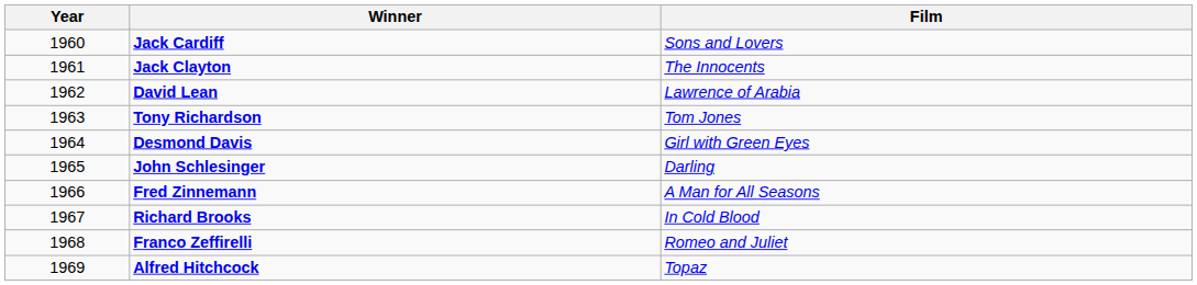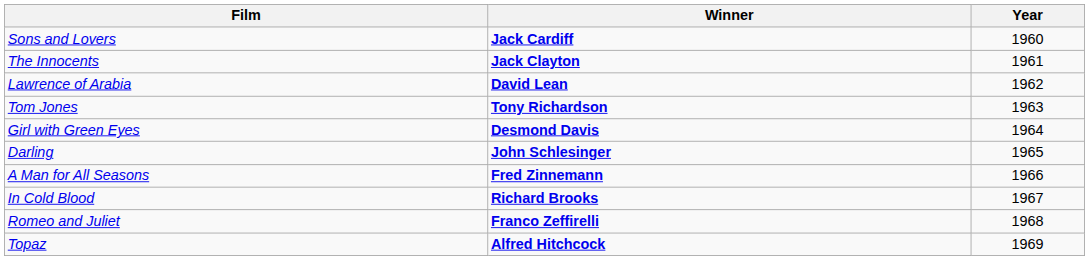 <table class="wikitable" width="95%" cellpadding="5">
 <tr>
+<th width="450"><strong>Film</strong></th>
+<th width="450"><strong>Winner</strong></th>
 <th width="100"><strong>Year</strong></th>
-<th width="450"><strong>Winner</strong></th>
-<th width="450"><strong>Film</strong></th>
 </tr>
 <tr>
+<td><em><a href='#'>Sons and Lovers</a></em></td>
+<td><strong><a href='#'>Jack Cardiff</a></strong></td>
 <td style="text-align:center;">1960</td>
-<td><strong><a href='#'>Jack Cardiff</a></strong></td>
-<td><em><a href='#'>Sons and Lovers</a></em></td>
 </tr>
 <tr>
+<td><em><a href='#'>The Innocents</a></em></td>
+<td><strong><a href='#'>Jack Clayton</a></strong></td>
 <td style="text-align:center;">1961</td>
-<td><strong><a href='#'>Jack Clayton</a></strong></td>
-<td><em><a href='#'>The Innocents</a></em></td>
 </tr>
 <tr>
+<td><em><a href='#'>Lawrence of Arabia</a></em></td>
+<td><strong><a href='#'>David Lean</a></strong></td>
 <td style="text-align:center;">1962</td>
-<td><strong><a href='#'>David Lean</a></strong></td>
-<td><em><a href='#'>Lawrence of Arabia</a></em></td>
 </tr>
 <tr>
+<td><em><a href='#'>Tom Jones</a></em></td>
+<td><strong><a href='#'>Tony Richardson</a></strong></td>
 <td style="text-align:center;">1963</td>
-<td><strong><a href='#'>Tony Richardson</a></strong></td>
-<td><em><a href='#'>Tom Jones</a></em></td>
 </tr>
 <tr>
+<td><em><a href='#'>Girl with Green Eyes</a></em></td>
+<td><strong><a href='#'>Desmond Davis</a></strong></td>
 <td style="text-align:center;">1964</td>
-<td><strong><a href='#'>Desmond Davis</a></strong></td>
-<td><em><a href='#'>Girl with Green Eyes</a></em></td>
 </tr>
 <tr>
+<td><em><a href='#'>Darling</a></em></td>
+<td><strong><a href='#'>John Schlesinger</a></strong></td>
 <td style="text-align:center;">1965</td>
-<td><strong><a href='#'>John Schlesinger</a></strong></td>
-<td><em><a href='#'>Darling</a></em></td>
 </tr>
 <tr>
+<td><em><a href='#'>A Man for All Seasons</a></em></td>
+<td><strong><a href='#'>Fred Zinnemann</a></strong></td>
 <td style="text-align:center;">1966</td>
-<td><strong><a href='#'>Fred Zinnemann</a></strong></td>
-<td><em><a href='#'>A Man for All Seasons</a></em></td>
 </tr>
 <tr>
+<td><em><a href='#'>In Cold Blood</a></em></td>
+<td><strong><a href='#'>Richard Brooks</a></strong></td>
 <td style="text-align:center;">1967</td>
-<td><strong><a href='#'>Richard Brooks</a></strong></td>
-<td><em><a href='#'>In Cold Blood</a></em></td>
 </tr>
 <tr>
+<td><em><a href='#'>Romeo and Juliet</a></em></td>
+<td><strong><a href='#'>Franco Zeffirelli</a></strong></td>
 <td style="text-align:center;">1968</td>
-<td><strong><a href='#'>Franco Zeffirelli</a></strong></td>
-<td><em><a href='#'>Romeo and Juliet</a></em></td>
 </tr>
 <tr>
+<td><em><a href='#'>Topaz</a></em></td>
+<td><strong><a href='#'>Alfred Hitchcock</a></strong></td>
 <td style="text-align:center;">1969</td>
-<td><strong><a href='#'>Alfred Hitchcock</a></strong></td>
-<td><em><a href='#'>Topaz</a></em></td>
 </tr>
 </table>
